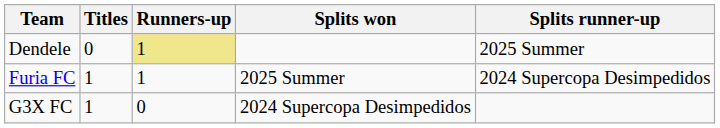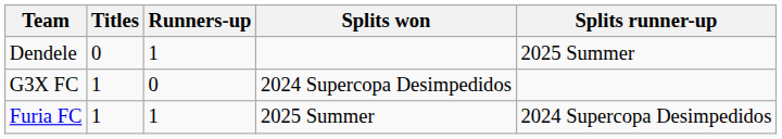 <table class="wikitable sortable">
 <tr>
 <th>Team</th>
 <th>Titles</th>
 <th>Runners-up</th>
 <th>Splits won</th>
 <th>Splits runner-up</th>
 </tr>
 <tr>
 <td> Dendele</td>
 <td>0</td>
-<td style="background: khaki;">1</td>
+<td>1</td>
 <td></td>
 <td>2025 Summer</td>
+</tr>
+<tr>
+<td> G3X FC</td>
+<td>1</td>
+<td>0</td>
+<td>2024 Supercopa Desimpedidos</td>
+<td></td>
 </tr>
 <tr>
 <td> <a href='#'>Furia FC</a></td>
 <td>1</td>
 <td>1</td>
 <td>2025 Summer</td>
 <td>2024 Supercopa Desimpedidos</td>
 </tr>
-<tr>
-<td> G3X FC</td>
-<td>1</td>
-<td>0</td>
-<td>2024 Supercopa Desimpedidos</td>
-<td></td>
-</tr>
 </table>
